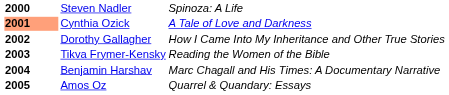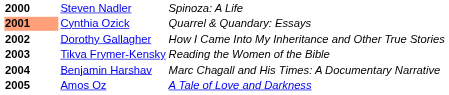 <table>
 <tr>
 <td width=75><strong>2000</strong></td>
 <td><a href='#'>Steven Nadler</a></td>
 <td><em>Spinoza: A Life</em></td>
 </tr>
 <tr>
 <td style="background: lightsalmon;"><strong>2001</strong></td>
 <td><a href='#'>Cynthia Ozick</a></td>
-<td><em><a href='#'>A Tale of Love and Darkness</a></em></td>
+<td><em>Quarrel & Quandary: Essays</em></td>
 </tr>
 <tr>
 <td><strong>2002</strong></td>
 <td><a href='#'>Dorothy Gallagher</a></td>
 <td><em>How I Came Into My Inheritance and Other True Stories</em> </td>
 </tr>
 <tr>
 <td><strong>2003</strong></td>
 <td><a href='#'>Tikva Frymer-Kensky</a></td>
 <td><em>Reading the Women of the Bible</em></td>
 </tr>
 <tr>
 <td><strong>2004</strong></td>
 <td><a href='#'>Benjamin Harshav</a></td>
 <td><em>Marc Chagall and His Times: A Documentary Narrative</em></td>
 </tr>
 <tr>
 <td><strong>2005</strong></td>
 <td><a href='#'>Amos Oz</a></td>
-<td><em>Quarrel & Quandary: Essays</em></td>
+<td><em><a href='#'>A Tale of Love and Darkness</a></em></td>
 </tr>
 </table>
